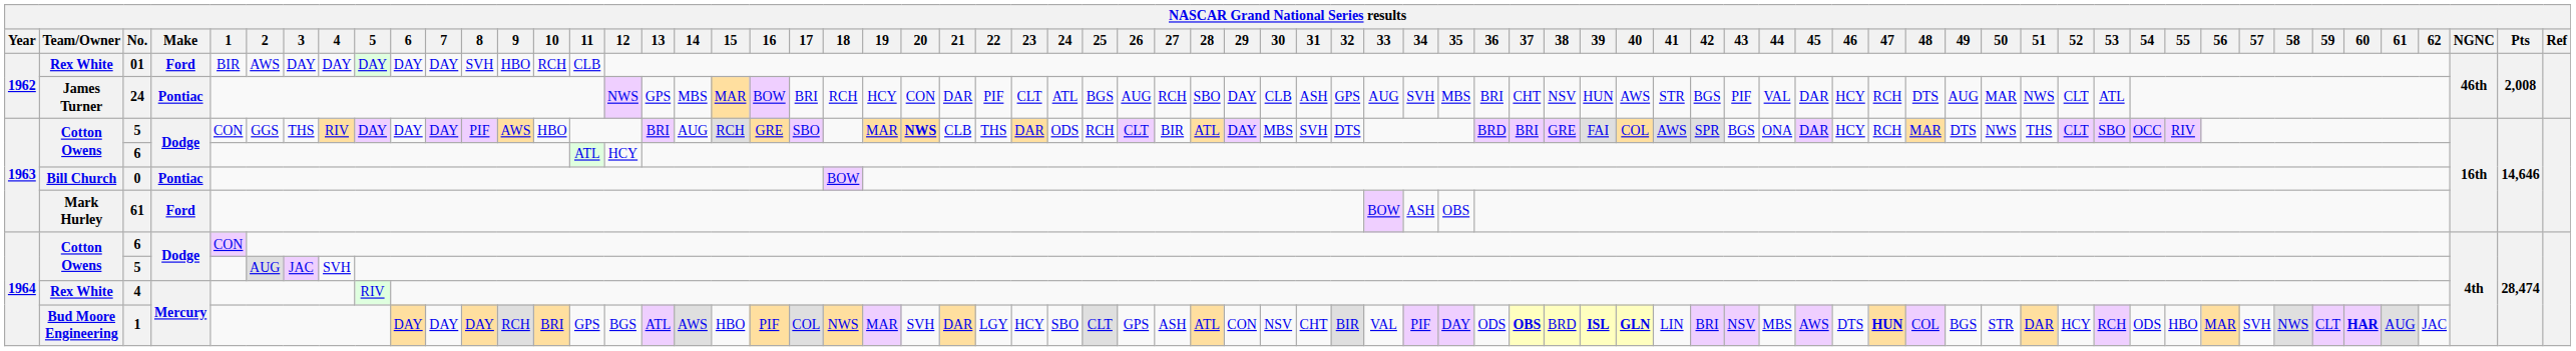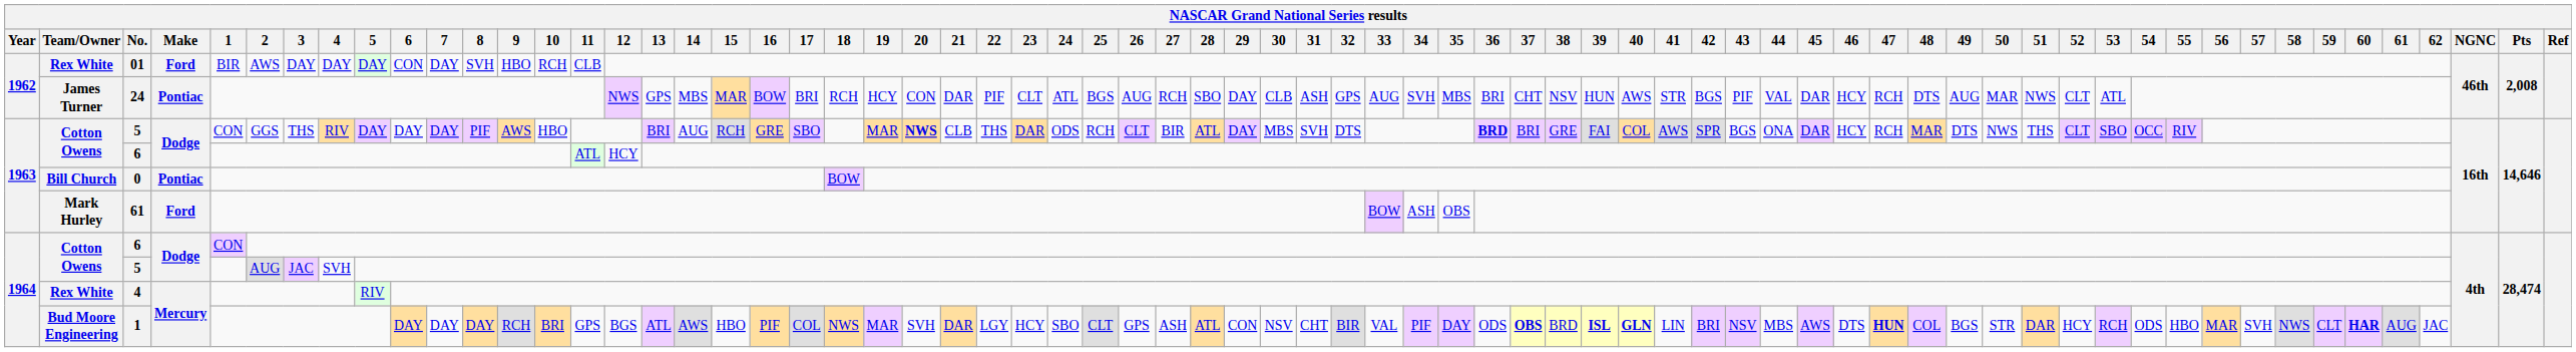 <table class="wikitable" style="text-align:center; font-size:75%">
 <tr>
 <th colspan="69"><a href='#'>NASCAR Grand National Series</a> results</th>
 </tr>
 <tr>
 <th>Year</th>
 <th>Team/Owner</th>
 <th>No.</th>
 <th>Make</th>
 <th>1</th>
 <th>2</th>
 <th>3</th>
 <th>4</th>
 <th>5</th>
 <th>6</th>
 <th>7</th>
 <th>8</th>
 <th>9</th>
 <th>10</th>
 <th>11</th>
 <th>12</th>
 <th>13</th>
 <th>14</th>
 <th>15</th>
 <th>16</th>
 <th>17</th>
 <th>18</th>
 <th>19</th>
 <th>20</th>
 <th>21</th>
 <th>22</th>
 <th>23</th>
 <th>24</th>
 <th>25</th>
 <th>26</th>
 <th>27</th>
 <th>28</th>
 <th>29</th>
 <th>30</th>
 <th>31</th>
 <th>32</th>
 <th>33</th>
 <th>34</th>
 <th>35</th>
 <th>36</th>
 <th>37</th>
 <th>38</th>
 <th>39</th>
 <th>40</th>
 <th>41</th>
 <th>42</th>
 <th>43</th>
 <th>44</th>
 <th>45</th>
 <th>46</th>
 <th>47</th>
 <th>48</th>
 <th>49</th>
 <th>50</th>
 <th>51</th>
 <th>52</th>
 <th>53</th>
 <th>54</th>
 <th>55</th>
 <th>56</th>
 <th>57</th>
 <th>58</th>
 <th>59</th>
 <th>60</th>
 <th>61</th>
 <th>62</th>
 <th>NGNC</th>
 <th>Pts</th>
 <th>Ref</th>
 </tr>
 <tr>
 <th rowspan="2"><a href='#'>1962</a></th>
 <th><a href='#'>Rex White</a></th>
 <th>01</th>
 <th><a href='#'>Ford</a></th>
 <td><a href='#'>BIR</a></td>
 <td><a href='#'>AWS</a></td>
 <td><a href='#'>DAY</a></td>
 <td><a href='#'>DAY</a></td>
 <td style="background:#DFFFDF;"><a href='#'>DAY</a><br></td>
-<td><a href='#'>DAY</a></td>
+<td><a href='#'>CON</a></td>
 <td><a href='#'>DAY</a></td>
 <td><a href='#'>SVH</a></td>
 <td><a href='#'>HBO</a></td>
 <td><a href='#'>RCH</a></td>
 <td><a href='#'>CLB</a></td>
 <td colspan="51"></td>
 <th rowspan="2">46th</th>
 <th rowspan="2">2,008</th>
 <th rowspan="2"></th>
 </tr>
 <tr>
 <th>James Turner</th>
 <th>24</th>
 <th><a href='#'>Pontiac</a></th>
 <td colspan="11"></td>
 <td style="background:#EFCFFF;"><a href='#'>NWS</a><br></td>
 <td><a href='#'>GPS</a></td>
 <td><a href='#'>MBS</a></td>
 <td style="background:#FFDF9F;"><a href='#'>MAR</a><br></td>
 <td style="background:#EFCFFF;"><a href='#'>BOW</a><br></td>
 <td><a href='#'>BRI</a></td>
 <td><a href='#'>RCH</a></td>
 <td><a href='#'>HCY</a></td>
 <td><a href='#'>CON</a></td>
 <td><a href='#'>DAR</a></td>
 <td><a href='#'>PIF</a></td>
 <td><a href='#'>CLT</a></td>
 <td><a href='#'>ATL</a></td>
 <td><a href='#'>BGS</a></td>
 <td><a href='#'>AUG</a></td>
 <td><a href='#'>RCH</a></td>
 <td><a href='#'>SBO</a></td>
 <td><a href='#'>DAY</a></td>
 <td><a href='#'>CLB</a></td>
 <td><a href='#'>ASH</a></td>
 <td><a href='#'>GPS</a></td>
 <td><a href='#'>AUG</a></td>
 <td><a href='#'>SVH</a></td>
 <td><a href='#'>MBS</a></td>
 <td><a href='#'>BRI</a></td>
 <td><a href='#'>CHT</a></td>
 <td><a href='#'>NSV</a></td>
 <td><a href='#'>HUN</a></td>
 <td><a href='#'>AWS</a></td>
 <td><a href='#'>STR</a></td>
 <td><a href='#'>BGS</a></td>
 <td><a href='#'>PIF</a></td>
 <td><a href='#'>VAL</a></td>
 <td><a href='#'>DAR</a></td>
 <td><a href='#'>HCY</a></td>
 <td><a href='#'>RCH</a></td>
 <td><a href='#'>DTS</a></td>
 <td><a href='#'>AUG</a></td>
 <td><a href='#'>MAR</a></td>
 <td><a href='#'>NWS</a></td>
 <td><a href='#'>CLT</a></td>
 <td><a href='#'>ATL</a></td>
 <td colspan=9></td>
 </tr>
 <tr>
 <th rowspan="4"><a href='#'>1963</a></th>
 <th rowspan="2"><a href='#'>Cotton Owens</a></th>
 <th>5</th>
 <th rowspan="2"><a href='#'>Dodge</a></th>
 <td><a href='#'>CON</a></td>
 <td><a href='#'>GGS</a></td>
 <td><a href='#'>THS</a></td>
 <td style="background:#FFDF9F;"><a href='#'>RIV</a><br></td>
 <td style="background:#EFCFFF;"><a href='#'>DAY</a><br></td>
 <td><a href='#'>DAY</a></td>
 <td style="background:#EFCFFF;"><a href='#'>DAY</a><br></td>
 <td style="background:#EFCFFF;"><a href='#'>PIF</a><br></td>
 <td style="background:#FFDF9F;"><a href='#'>AWS</a><br></td>
 <td><a href='#'>HBO</a></td>
 <td colspan="2"></td>
 <td style="background:#EFCFFF;"><a href='#'>BRI</a><br></td>
 <td><a href='#'>AUG</a></td>
 <td style="background:#DFDFDF;"><a href='#'>RCH</a><br></td>
 <td style="background:#FFDF9F;"><a href='#'>GRE</a><br></td>
 <td style="background:#EFCFFF;"><a href='#'>SBO</a><br></td>
 <td></td>
 <td style="background:#FFDF9F;"><a href='#'>MAR</a><br></td>
 <td style="background:#FFDF9F;"><strong><a href='#'>NWS</a><br></strong></td>
 <td><a href='#'>CLB</a></td>
 <td><a href='#'>THS</a></td>
 <td style="background:#FFDF9F;"><a href='#'>DAR</a><br></td>
 <td><a href='#'>ODS</a></td>
 <td><a href='#'>RCH</a></td>
 <td style="background:#EFCFFF;"><a href='#'>CLT</a><br></td>
 <td><a href='#'>BIR</a></td>
 <td style="background:#FFDF9F;"><a href='#'>ATL</a><br></td>
 <td style="background:#EFCFFF;"><a href='#'>DAY</a><br></td>
 <td><a href='#'>MBS</a></td>
 <td><a href='#'>SVH</a></td>
 <td><a href='#'>DTS</a></td>
 <td colspan="3"></td>
-<td style="background:#EFCFFF;"><a href='#'>BRD</a><br></td>
+<td style="background:#EFCFFF;"><strong><a href='#'>BRD</a><br></strong></td>
 <td style="background:#EFCFFF;"><a href='#'>BRI</a><br></td>
 <td style="background:#EFCFFF;"><a href='#'>GRE</a><br></td>
 <td style="background:#DFDFDF;"><a href='#'>FAI</a><br></td>
 <td style="background:#FFDF9F;"><a href='#'>COL</a><br></td>
 <td style="background:#DFDFDF;"><a href='#'>AWS</a><br></td>
 <td style="background:#DFDFDF;"><a href='#'>SPR</a><br></td>
 <td><a href='#'>BGS</a></td>
 <td><a href='#'>ONA</a></td>
 <td style="background:#EFCFFF;"><a href='#'>DAR</a><br></td>
 <td><a href='#'>HCY</a></td>
 <td><a href='#'>RCH</a></td>
 <td style="background:#FFDF9F;"><a href='#'>MAR</a><br></td>
 <td><a href='#'>DTS</a></td>
 <td><a href='#'>NWS</a></td>
 <td><a href='#'>THS</a></td>
 <td style="background:#EFCFFF;"><a href='#'>CLT</a><br></td>
 <td style="background:#EFCFFF;"><a href='#'>SBO</a><br></td>
 <td style="background:#EFCFFF;"><a href='#'>OCC</a><br></td>
 <td style="background:#EFCFFF;"><a href='#'>RIV</a><br></td>
 <td colspan="7"></td>
 <th rowspan="4">16th</th>
 <th rowspan="4">14,646</th>
 <th rowspan="4"></th>
 </tr>
 <tr>
 <th>6</th>
 <td colspan="10"></td>
 <td style="background:#DFFFDF;"><a href='#'>ATL</a><br></td>
 <td><a href='#'>HCY</a></td>
 <td colspan="52"></td>
 </tr>
 <tr>
 <th><a href='#'>Bill Church</a></th>
 <th>0</th>
 <th><a href='#'>Pontiac</a></th>
 <td colspan="17"></td>
 <td style="background:#EFCFFF;"><a href='#'>BOW</a><br></td>
 <td colspan="44"></td>
 </tr>
 <tr>
 <th>Mark Hurley</th>
 <th>61</th>
 <th><a href='#'>Ford</a></th>
 <td colspan="32"></td>
 <td style="background:#EFCFFF;"><a href='#'>BOW</a><br></td>
 <td><a href='#'>ASH</a></td>
 <td><a href='#'>OBS</a></td>
 <td colspan="27"></td>
 </tr>
 <tr>
 <th rowspan="4"><a href='#'>1964</a></th>
 <th rowspan="2"><a href='#'>Cotton Owens</a></th>
 <th>6</th>
 <th rowspan="2"><a href='#'>Dodge</a></th>
 <td style="background:#EFCFFF;"><a href='#'>CON</a><br></td>
 <td colspan="61"></td>
 <th rowspan="4">4th</th>
 <th rowspan="4">28,474</th>
 <th rowspan="4"></th>
 </tr>
 <tr>
 <th>5</th>
 <td></td>
 <td style="background:#DFDFDF;"><a href='#'>AUG</a><br></td>
 <td style="background:#EFCFFF;"><a href='#'>JAC</a><br></td>
 <td><a href='#'>SVH</a></td>
 <td colspan="58"></td>
 </tr>
 <tr>
 <th><a href='#'>Rex White</a></th>
 <th>4</th>
 <th rowspan="2"><a href='#'>Mercury</a></th>
 <td colspan="4"></td>
 <td style="background:#DFFFDF;"><a href='#'>RIV</a><br></td>
 <td colspan="57"></td>
 </tr>
 <tr>
 <th><a href='#'>Bud Moore Engineering</a></th>
 <th>1</th>
 <td colspan="5"></td>
 <td style="background:#FFDF9F;"><a href='#'>DAY</a><br></td>
 <td><a href='#'>DAY</a></td>
 <td style="background:#FFDF9F;"><a href='#'>DAY</a><br></td>
 <td style="background:#DFDFDF;"><a href='#'>RCH</a><br></td>
 <td style="background:#FFDF9F;"><a href='#'>BRI</a><br></td>
 <td><a href='#'>GPS</a></td>
 <td><a href='#'>BGS</a></td>
 <td style="background:#EFCFFF;"><a href='#'>ATL</a><br></td>
 <td style="background:#DFDFDF;"><a href='#'>AWS</a><br></td>
 <td><a href='#'>HBO</a></td>
 <td style="background:#FFDF9F;"><a href='#'>PIF</a><br></td>
 <td style="background:#DFDFDF;"><a href='#'>COL</a><br></td>
 <td style="background:#FFDF9F;"><a href='#'>NWS</a><br></td>
 <td style="background:#EFCFFF;"><a href='#'>MAR</a><br></td>
 <td><a href='#'>SVH</a></td>
 <td style="background:#FFDF9F;"><a href='#'>DAR</a><br></td>
 <td><a href='#'>LGY</a></td>
 <td><a href='#'>HCY</a></td>
 <td><a href='#'>SBO</a></td>
 <td style="background:#DFDFDF;"><a href='#'>CLT</a><br></td>
 <td><a href='#'>GPS</a></td>
 <td><a href='#'>ASH</a></td>
 <td style="background:#FFDF9F;"><a href='#'>ATL</a><br></td>
 <td><a href='#'>CON</a></td>
 <td><a href='#'>NSV</a></td>
 <td><a href='#'>CHT</a></td>
 <td style="background:#DFDFDF;"><a href='#'>BIR</a><br></td>
 <td><a href='#'>VAL</a></td>
 <td style="background:#EFCFFF;"><a href='#'>PIF</a><br></td>
 <td style="background:#EFCFFF;"><a href='#'>DAY</a><br></td>
 <td><a href='#'>ODS</a></td>
 <td style="background:#FFFFBF;"><strong><a href='#'>OBS</a></strong><br></td>
 <td style="background:#FFFFBF;"><a href='#'>BRD</a><br></td>
 <td style="background:#FFFFBF;"><strong><a href='#'>ISL</a></strong><br></td>
 <td style="background:#FFFFBF;"><strong><a href='#'>GLN</a></strong><br></td>
 <td><a href='#'>LIN</a></td>
 <td style="background:#EFCFFF;"><a href='#'>BRI</a><br></td>
 <td style="background:#EFCFFF;"><a href='#'>NSV</a><br></td>
 <td><a href='#'>MBS</a></td>
 <td style="background:#EFCFFF;"><a href='#'>AWS</a><br></td>
 <td><a href='#'>DTS</a></td>
 <td style="background:#FFDF9F;"><strong><a href='#'>HUN</a></strong><br></td>
 <td style="background:#EFCFFF;"><a href='#'>COL</a><br></td>
 <td><a href='#'>BGS</a></td>
 <td><a href='#'>STR</a></td>
 <td style="background:#FFDF9F;"><a href='#'>DAR</a><br></td>
 <td><a href='#'>HCY</a></td>
 <td style="background:#EFCFFF;"><a href='#'>RCH</a><br></td>
 <td><a href='#'>ODS</a></td>
 <td><a href='#'>HBO</a></td>
 <td style="background:#FFDF9F;"><a href='#'>MAR</a><br></td>
 <td><a href='#'>SVH</a></td>
 <td style="background:#DFDFDF;"><a href='#'>NWS</a><br></td>
 <td style="background:#EFCFFF;"><a href='#'>CLT</a><br></td>
 <td style="background:#EFCFFF;"><strong><a href='#'>HAR</a></strong><br></td>
 <td style="background:#DFDFDF;"><a href='#'>AUG</a><br></td>
 <td><a href='#'>JAC</a></td>
 </tr>
 </table>
